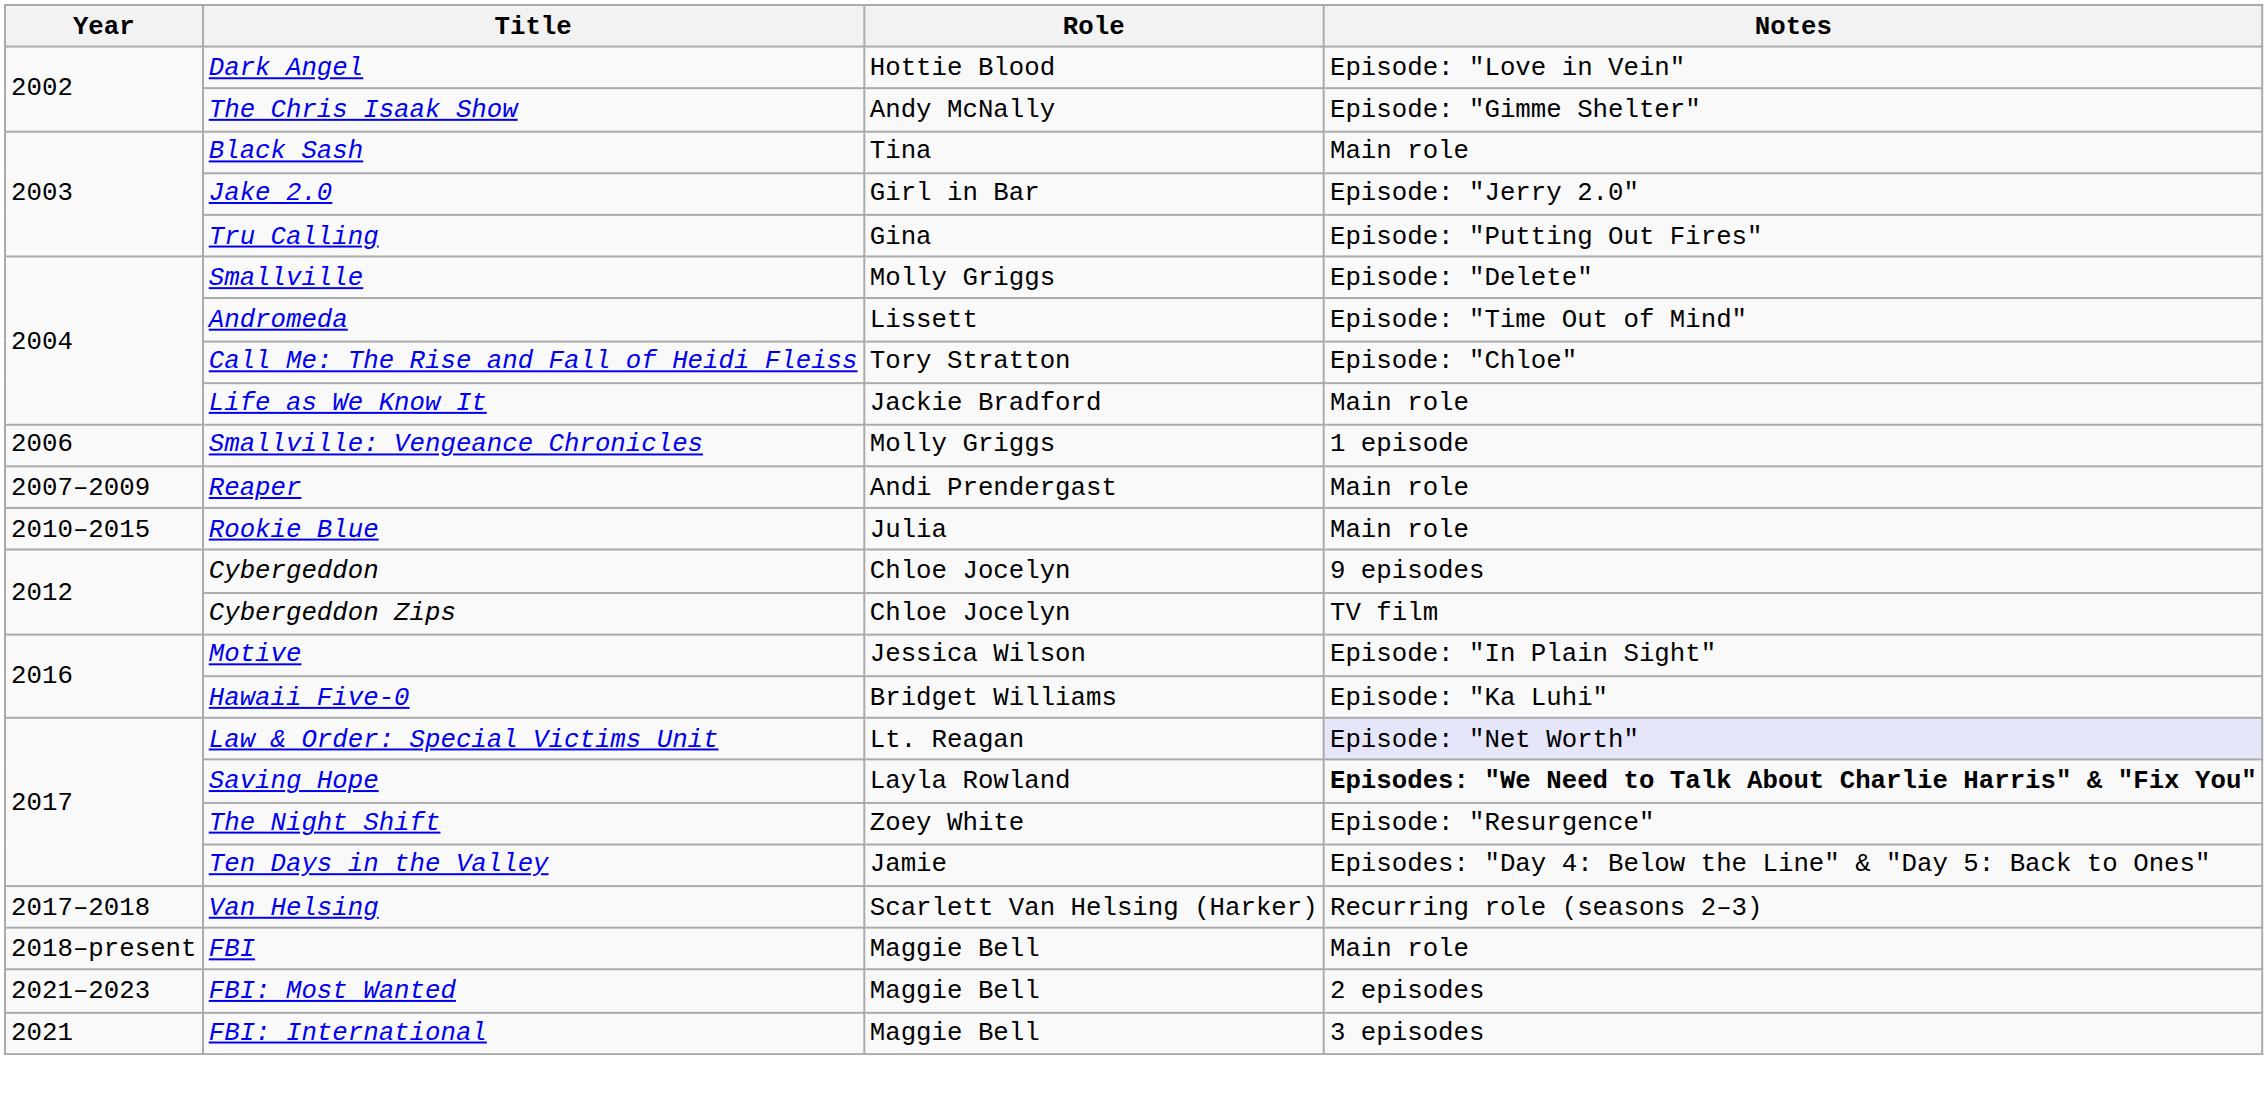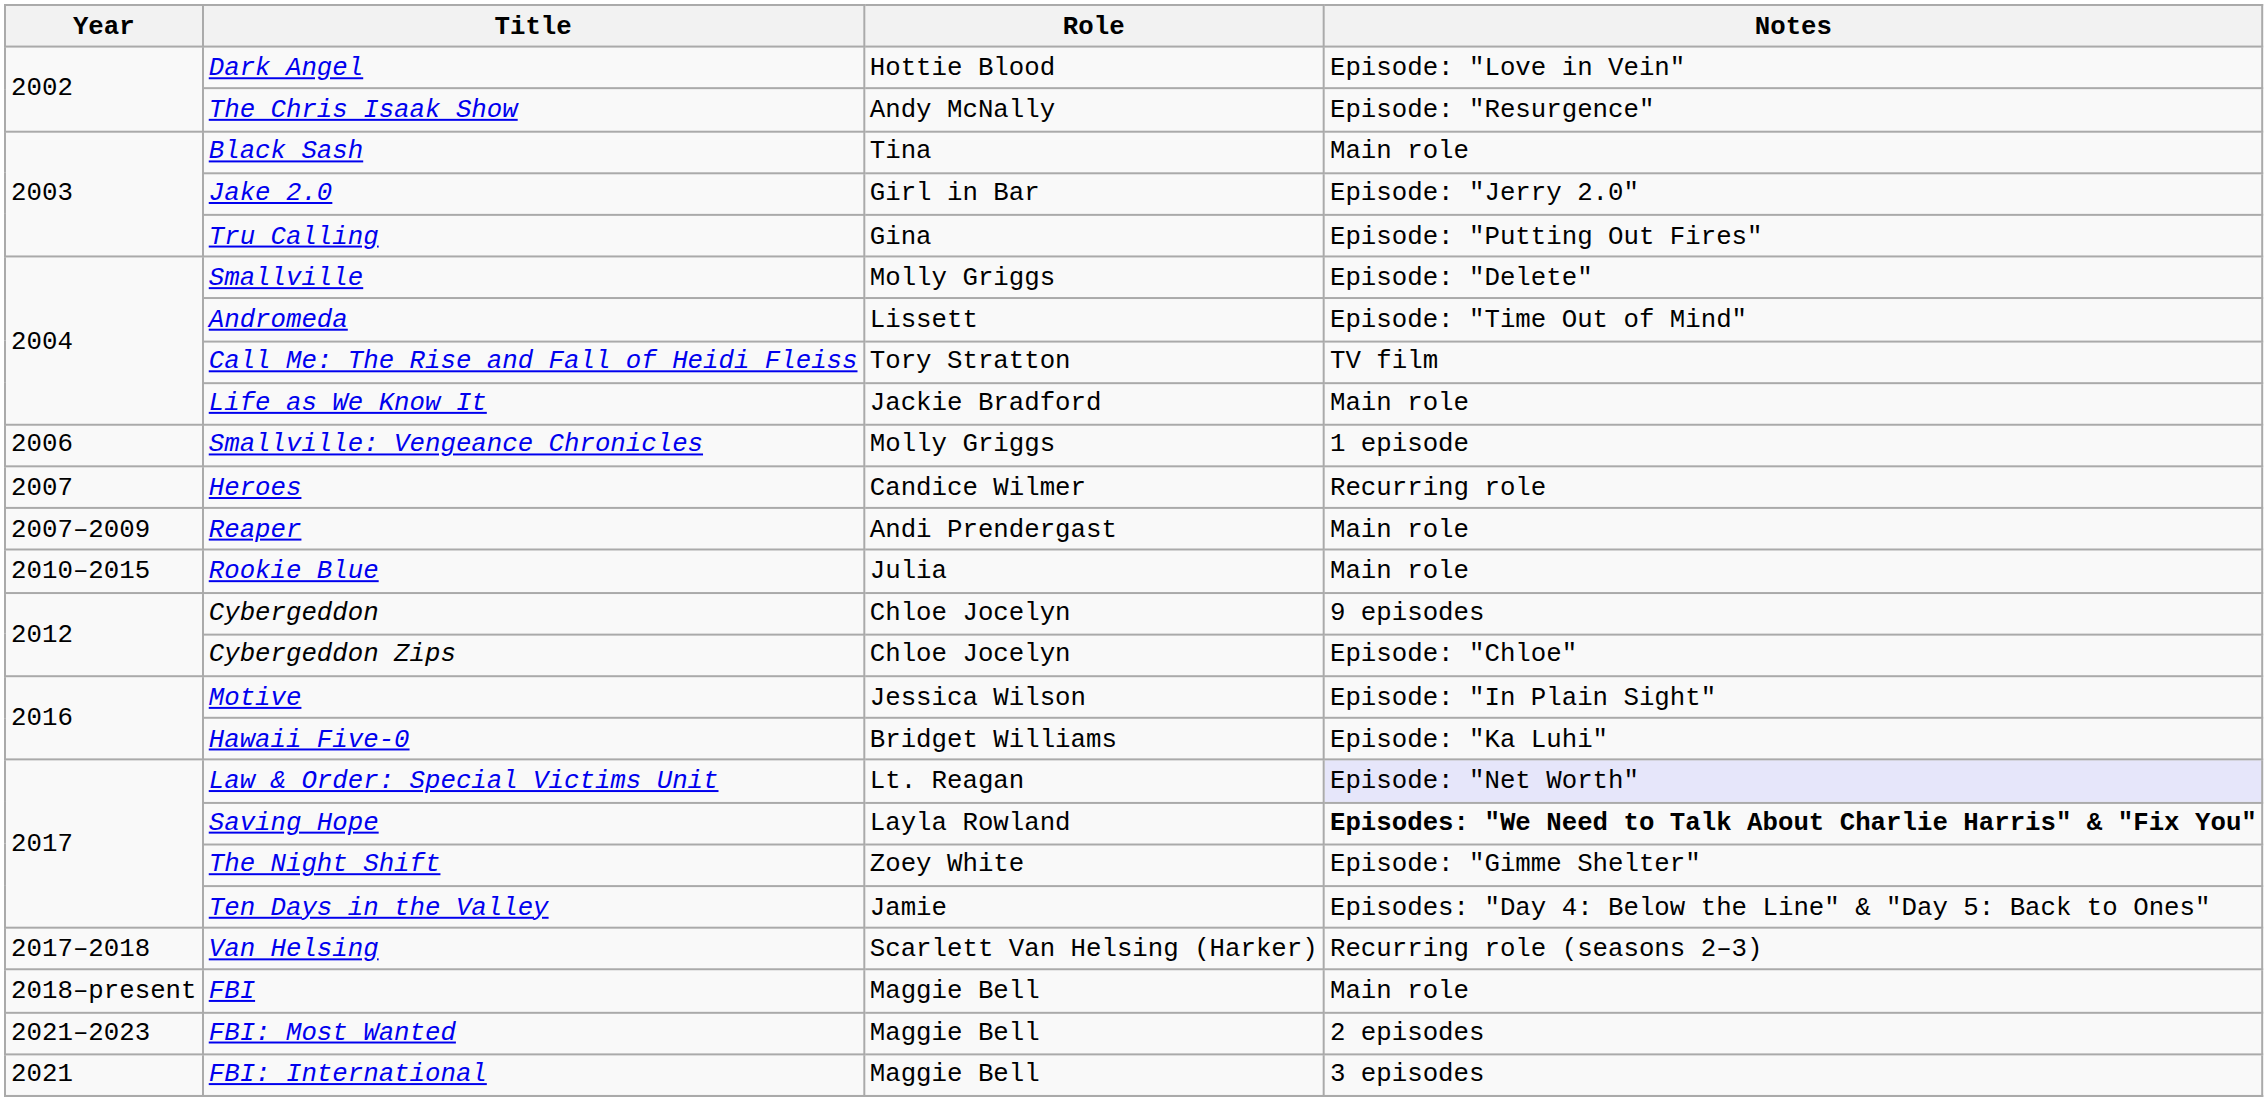 <table class="wikitable sortable">
 <tr>
 <th>Year</th>
 <th>Title</th>
 <th>Role</th>
 <th class="unsortable">Notes</th>
 </tr>
 <tr>
 <td rowspan=2>2002</td>
 <td><em><a href='#'>Dark Angel</a></em></td>
 <td>Hottie Blood</td>
 <td>Episode: "Love in Vein"</td>
 </tr>
 <tr MR D>
 <td data-sort-value="Chris Isaak Show, The"><em><a href='#'>The Chris Isaak Show</a></em></td>
 <td>Andy McNally</td>
-<td>Episode: "Gimme Shelter"</td>
+<td>Episode: "Resurgence"</td>
 </tr>
 <tr>
 <td rowspan=3>2003</td>
 <td><em><a href='#'>Black Sash</a></em></td>
 <td>Tina</td>
 <td>Main role</td>
 </tr>
 <tr>
 <td><em><a href='#'>Jake 2.0</a></em></td>
 <td>Girl in Bar</td>
 <td>Episode: "Jerry 2.0"</td>
 </tr>
 <tr>
 <td><em><a href='#'>Tru Calling</a></em></td>
 <td>Gina</td>
 <td>Episode: "Putting Out Fires"</td>
 </tr>
 <tr>
 <td rowspan=4>2004</td>
 <td><em><a href='#'>Smallville</a></em></td>
 <td>Molly Griggs</td>
 <td>Episode: "Delete"</td>
 </tr>
 <tr>
 <td><em><a href='#'>Andromeda</a></em></td>
 <td>Lissett</td>
 <td>Episode: "Time Out of Mind"</td>
 </tr>
 <tr>
 <td><em><a href='#'>Call Me: The Rise and Fall of Heidi Fleiss</a></em></td>
 <td>Tory Stratton</td>
-<td>Episode: "Chloe"</td>
+<td>TV film</td>
 </tr>
 <tr>
 <td><em><a href='#'>Life as We Know It</a></em></td>
 <td>Jackie Bradford</td>
 <td>Main role</td>
 </tr>
 <tr>
 <td>2006</td>
 <td><em><a href='#'>Smallville: Vengeance Chronicles</a></em></td>
 <td>Molly Griggs</td>
 <td>1 episode</td>
+</tr>
+<tr>
+<td>2007</td>
+<td><em><a href='#'>Heroes</a></em></td>
+<td>Candice Wilmer</td>
+<td>Recurring role</td>
 </tr>
 <tr>
 <td>2007–2009</td>
 <td><em><a href='#'>Reaper</a></em></td>
 <td>Andi Prendergast</td>
 <td>Main role</td>
 </tr>
 <tr>
 <td>2010–2015</td>
 <td><em><a href='#'>Rookie Blue</a></em></td>
 <td>Julia</td>
 <td>Main role</td>
 </tr>
 <tr>
 <td rowspan=2>2012</td>
 <td><em>Cybergeddon</em></td>
 <td>Chloe Jocelyn</td>
 <td>9 episodes</td>
 </tr>
 <tr>
 <td><em>Cybergeddon Zips</em></td>
 <td>Chloe Jocelyn</td>
-<td>TV film</td>
+<td>Episode: "Chloe"</td>
 </tr>
 <tr>
 <td rowspan=2>2016</td>
 <td><em><a href='#'>Motive</a></em></td>
 <td>Jessica Wilson</td>
 <td>Episode: "In Plain Sight"</td>
 </tr>
 <tr>
 <td><em><a href='#'>Hawaii Five-0</a></em></td>
 <td>Bridget Williams</td>
 <td>Episode: "Ka Luhi"</td>
 </tr>
 <tr>
 <td rowspan=4>2017</td>
 <td><em><a href='#'>Law & Order: Special Victims Unit</a></em></td>
 <td>Lt. Reagan</td>
 <td style="background: lavender;">Episode: "Net Worth"</td>
 </tr>
 <tr>
 <td><em><a href='#'>Saving Hope</a></em></td>
 <td>Layla Rowland</td>
 <td><strong>Episodes: "We Need to Talk About Charlie Harris" & "Fix You"</strong></td>
 </tr>
 <tr>
 <td data-sort-value="Night Shift, The"><em><a href='#'>The Night Shift</a></em></td>
 <td>Zoey White</td>
-<td>Episode: "Resurgence"</td>
+<td>Episode: "Gimme Shelter"</td>
 </tr>
 <tr>
 <td><em><a href='#'>Ten Days in the Valley</a></em></td>
 <td>Jamie</td>
 <td>Episodes: "Day 4: Below the Line" & "Day 5: Back to Ones"</td>
 </tr>
 <tr>
 <td>2017–2018</td>
 <td><em><a href='#'>Van Helsing</a></em></td>
 <td>Scarlett Van Helsing (Harker)</td>
 <td>Recurring role (seasons 2–3)</td>
 </tr>
 <tr>
 <td>2018–present</td>
 <td><em><a href='#'>FBI</a></em></td>
 <td>Maggie Bell</td>
 <td>Main role</td>
 </tr>
 <tr>
 <td>2021–2023</td>
 <td><em><a href='#'>FBI: Most Wanted</a></em></td>
 <td>Maggie Bell</td>
 <td>2 episodes</td>
 </tr>
 <tr>
 <td>2021</td>
 <td><em><a href='#'>FBI: International</a></em></td>
 <td>Maggie Bell</td>
 <td>3 episodes</td>
 </tr>
 <tr>
 </tr>
 </table>
